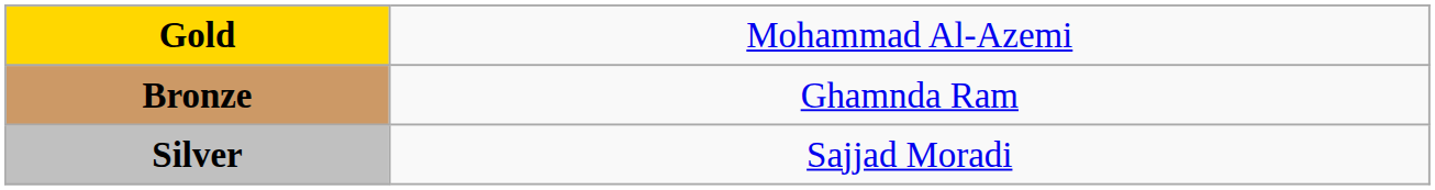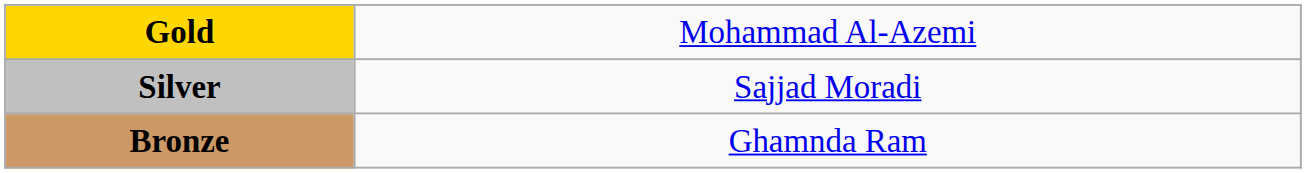 <table class="wikitable" style=" text-align:center; font-size:110%;" width="35%">
 <tr>
 <td bgcolor="gold"><strong>Gold</strong></td>
 <td><a href='#'>Mohammad Al-Azemi</a><br></td>
 </tr>
 <tr>
+<td bgcolor="silver"><strong>Silver</strong></td>
+<td><a href='#'>Sajjad Moradi</a><br></td>
+</tr>
+<tr>
 <td bgcolor="CC9966"><strong>Bronze</strong></td>
 <td><a href='#'>Ghamnda Ram</a><br></td>
 </tr>
-<tr>
-<td bgcolor="silver"><strong>Silver</strong></td>
-<td><a href='#'>Sajjad Moradi</a><br></td>
-</tr>
 </table>
